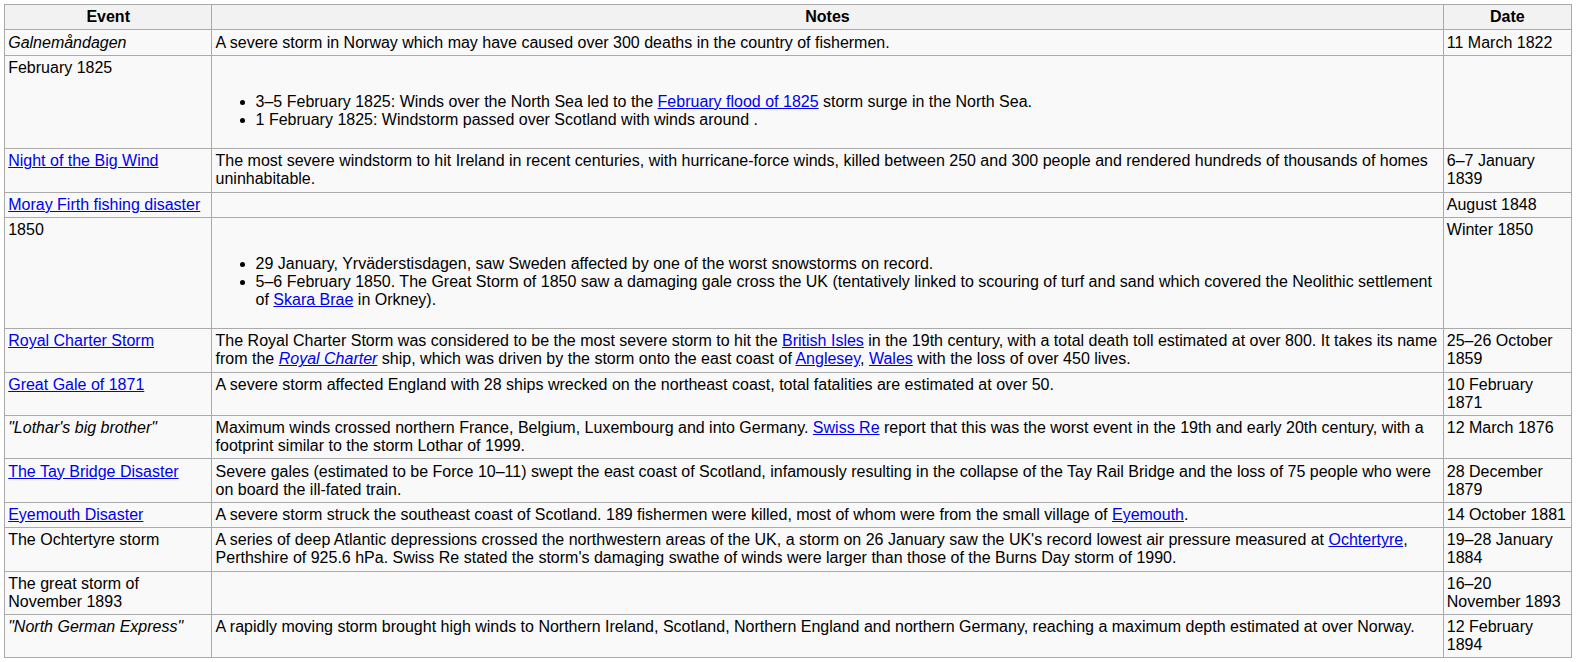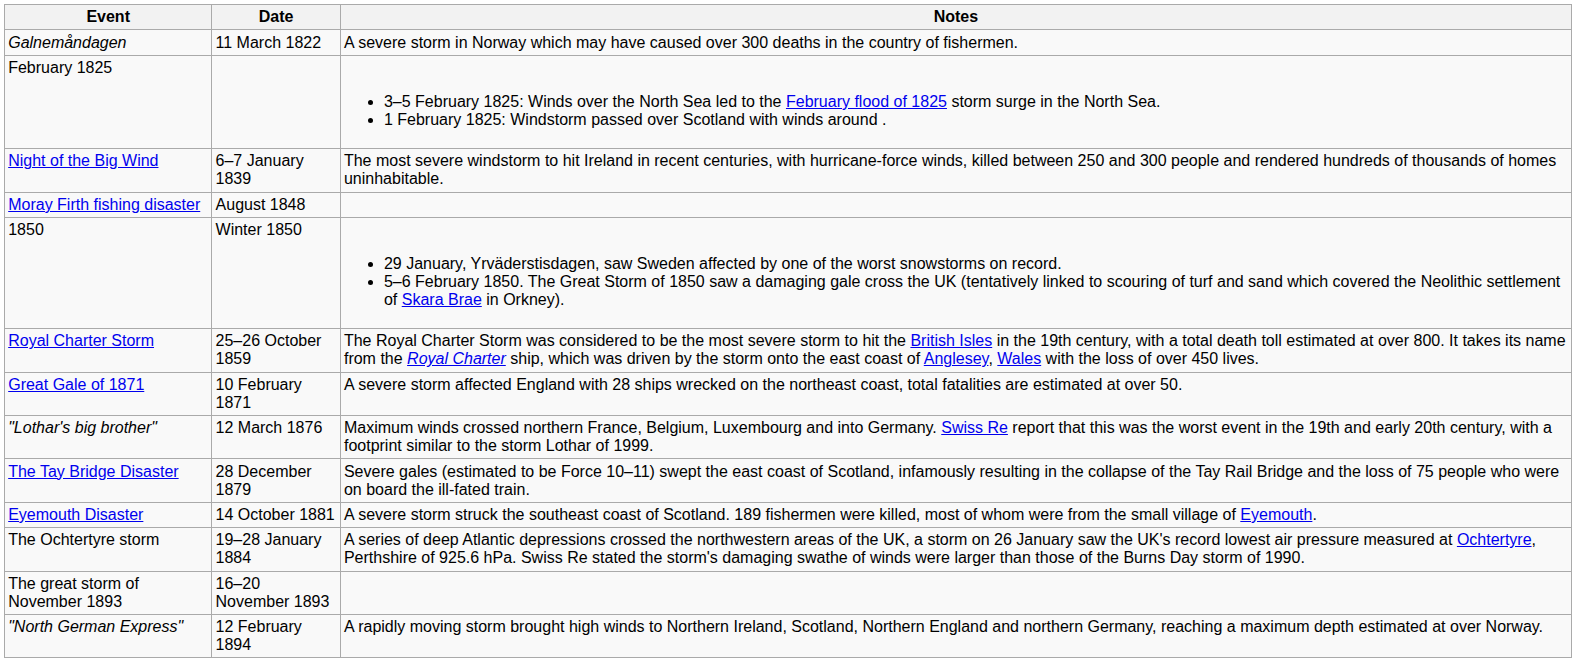 <table class="wikitable">
 <tr valign=top>
 <th width=200>Event</th>
+<th>Date</th>
 <th>Notes</th>
-<th>Date</th>
 </tr>
 <tr valign=top>
 <td><em>Galnemåndagen</em></td>
+<td>11 March 1822</td>
 <td>A severe storm in Norway which may have caused over 300 deaths in the country of fishermen.</td>
-<td>11 March 1822</td>
 </tr>
 <tr valign=top>
 <td>February 1825</td>
+<td></td>
 <td><br><ul><li>3–5 February 1825: Winds over the North Sea led to the <a href='#'>February flood of 1825</a> storm surge in the North Sea.</li><li>1 February 1825: Windstorm passed over Scotland with winds around .</li></ul></td>
+</tr>
+<tr valign=top>
+<td><a href='#'>Night of the Big Wind</a></td>
+<td>6–7 January 1839</td>
+<td>The most severe windstorm to hit Ireland in recent centuries, with hurricane-force winds, killed between 250 and 300 people and rendered hundreds of thousands of homes uninhabitable.</td>
+</tr>
+<tr valign=top>
+<td><a href='#'>Moray Firth fishing disaster</a></td>
+<td>August 1848</td>
 <td></td>
 </tr>
 <tr valign=top>
-<td><a href='#'>Night of the Big Wind</a></td>
-<td>The most severe windstorm to hit Ireland in recent centuries, with hurricane-force winds, killed between 250 and 300 people and rendered hundreds of thousands of homes uninhabitable.</td>
-<td>6–7 January 1839</td>
-</tr>
-<tr valign=top>
-<td><a href='#'>Moray Firth fishing disaster</a></td>
-<td></td>
-<td>August 1848</td>
-</tr>
-<tr valign=top>
 <td>1850</td>
+<td>Winter 1850</td>
 <td><br><ul><li>29 January, Yrväderstisdagen, saw Sweden affected by one of the worst snowstorms on record.</li><li>5–6 February 1850. The Great Storm of 1850 saw a damaging gale cross the UK (tentatively linked to scouring of turf and sand which covered the Neolithic settlement of <a href='#'>Skara Brae</a> in Orkney).</li></ul></td>
-<td>Winter 1850</td>
 </tr>
 <tr valign=top>
 <td><a href='#'>Royal Charter Storm</a></td>
+<td>25–26 October 1859</td>
 <td>The Royal Charter Storm was considered to be the most severe storm to hit the <a href='#'>British Isles</a> in the 19th century, with a total death toll estimated at over 800. It takes its name from the <a href='#'><em>Royal Charter</em></a> ship, which was driven by the storm onto the east coast of <a href='#'>Anglesey</a>, <a href='#'>Wales</a> with the loss of over 450 lives.</td>
-<td>25–26 October 1859</td>
 </tr>
 <tr valign=top>
 <td><a href='#'>Great Gale of 1871</a></td>
+<td>10 February 1871</td>
 <td>A severe storm affected England with 28 ships wrecked on the northeast coast, total fatalities are estimated at over 50.</td>
-<td>10 February 1871</td>
 </tr>
 <tr valign=top>
 <td><em>"Lothar's big brother"</em></td>
+<td>12 March 1876</td>
 <td>Maximum winds crossed northern France, Belgium, Luxembourg and into Germany. <a href='#'>Swiss Re</a> report that this was the worst event in the 19th and early 20th century, with a footprint similar to the storm Lothar of 1999.</td>
-<td>12 March 1876</td>
 </tr>
 <tr valign=top>
 <td><a href='#'>The Tay Bridge Disaster</a></td>
+<td>28 December 1879</td>
 <td>Severe gales (estimated to be Force 10–11) swept the east coast of Scotland, infamously resulting in the collapse of the Tay Rail Bridge and the loss of 75 people who were on board the ill-fated train.</td>
-<td>28 December 1879</td>
 </tr>
 <tr valign=top>
 <td><a href='#'>Eyemouth Disaster</a></td>
+<td>14 October 1881</td>
 <td>A severe storm struck the southeast coast of Scotland. 189 fishermen were killed, most of whom were from the small village of <a href='#'>Eyemouth</a>.</td>
-<td>14 October 1881</td>
 </tr>
 <tr valign=top>
 <td>The Ochtertyre storm</td>
+<td>19–28 January 1884</td>
 <td>A series of deep Atlantic depressions crossed the northwestern areas of the UK, a storm on 26 January saw the UK's record lowest air pressure measured at <a href='#'>Ochtertyre</a>, Perthshire of 925.6 hPa. Swiss Re stated the storm's damaging swathe of winds were larger than those of the Burns Day storm of 1990.</td>
-<td>19–28 January 1884</td>
 </tr>
 <tr valign=top>
 <td>The great storm of November 1893</td>
+<td>16–20 November 1893</td>
 <td></td>
-<td>16–20 November 1893</td>
 </tr>
 <tr valign=top>
 <td><em>"North German Express"</em></td>
+<td>12 February 1894</td>
 <td>A rapidly moving storm brought high winds to Northern Ireland, Scotland, Northern England and northern Germany, reaching a maximum depth estimated at  over Norway.</td>
-<td>12 February 1894</td>
 </tr>
 </table>
